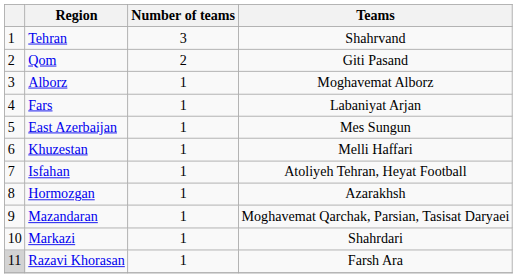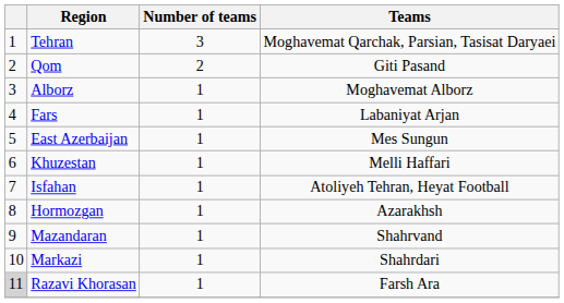 <table class="wikitable">
 <tr>
 <th></th>
 <th>Region</th>
 <th>Number of teams</th>
 <th>Teams</th>
 </tr>
 <tr>
 <td>1</td>
 <td><a href='#'>Tehran</a></td>
 <td align=center>3</td>
-<td align=center>Shahrvand</td>
+<td align=center>Moghavemat Qarchak, Parsian, Tasisat Daryaei</td>
 </tr>
 <tr>
 <td>2</td>
 <td><a href='#'>Qom</a></td>
 <td align=center>2</td>
 <td align=center>Giti Pasand</td>
 </tr>
 <tr>
 <td>3</td>
 <td><a href='#'>Alborz</a></td>
 <td align=center>1</td>
 <td align=center>Moghavemat Alborz</td>
 </tr>
 <tr>
 <td>4</td>
 <td><a href='#'>Fars</a></td>
 <td align=center>1</td>
 <td align=center>Labaniyat Arjan</td>
 </tr>
 <tr>
 <td>5</td>
 <td><a href='#'>East Azerbaijan</a></td>
 <td align=center>1</td>
 <td align=center>Mes Sungun</td>
 </tr>
 <tr>
 <td>6</td>
 <td><a href='#'>Khuzestan</a></td>
 <td align=center>1</td>
 <td align=center>Melli Haffari</td>
 </tr>
 <tr>
 <td>7</td>
 <td><a href='#'>Isfahan</a></td>
 <td align=center>1</td>
 <td align=center>Atoliyeh Tehran, Heyat Football</td>
 </tr>
 <tr>
 <td>8</td>
 <td><a href='#'>Hormozgan</a></td>
 <td align=center>1</td>
 <td align=center>Azarakhsh</td>
 </tr>
 <tr>
 <td>9</td>
 <td><a href='#'>Mazandaran</a></td>
 <td align=center>1</td>
-<td align=center>Moghavemat Qarchak, Parsian, Tasisat Daryaei</td>
+<td align=center>Shahrvand</td>
 </tr>
 <tr>
 <td>10</td>
 <td><a href='#'>Markazi</a></td>
 <td align=center>1</td>
 <td align=center>Shahrdari</td>
 </tr>
 <tr>
 <td style="background: lightgrey;">11</td>
 <td><a href='#'>Razavi Khorasan</a></td>
 <td align=center>1</td>
 <td align=center>Farsh Ara</td>
 </tr>
 <tr>
 </tr>
 </table>
